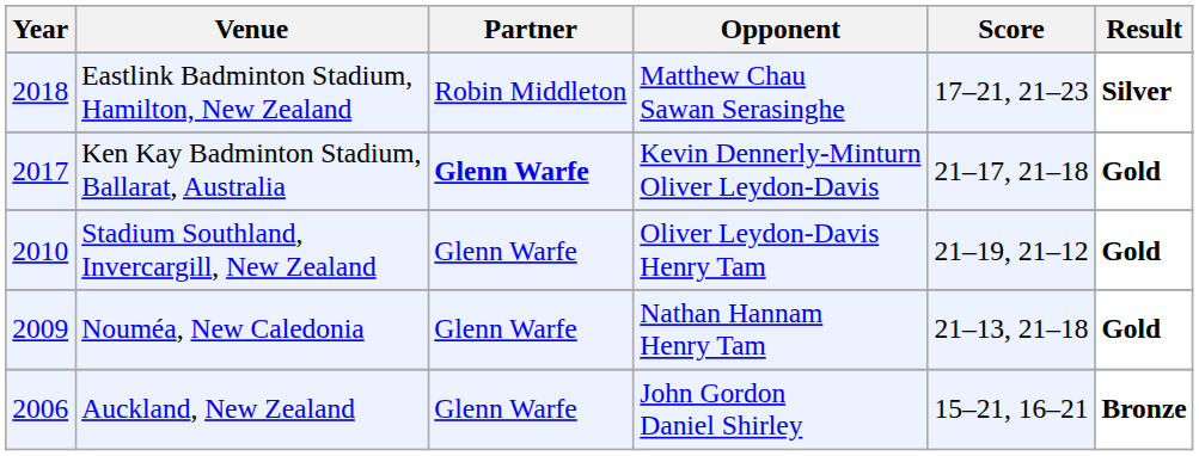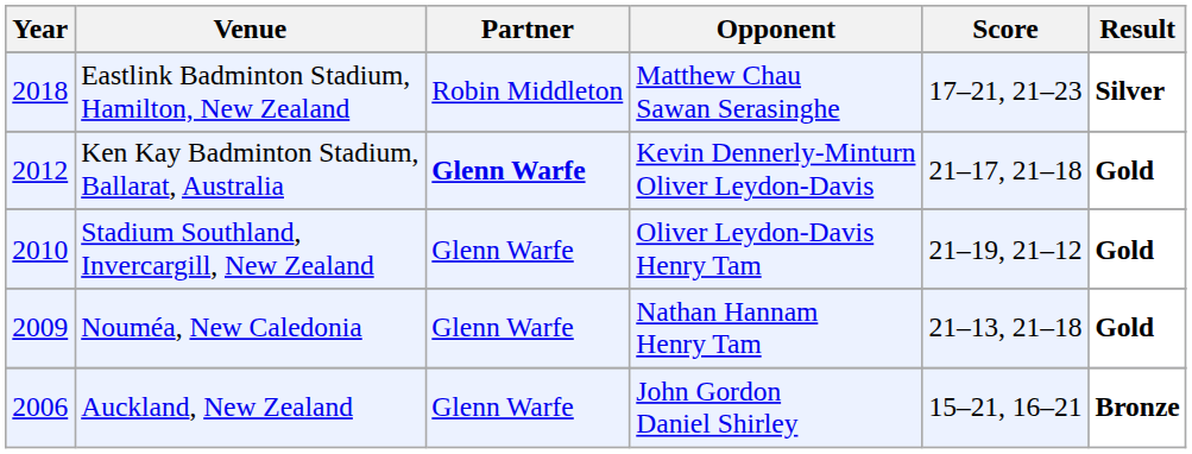 <table class="sortable wikitable" style="font-size: 90%;">
 <tr>
 <th>Year</th>
 <th>Venue</th>
 <th>Partner</th>
 <th>Opponent</th>
 <th>Score</th>
 <th>Result</th>
 </tr>
 <tr>
 </tr>
 <tr style="background:#ECF2FF">
 <td align="center"><a href='#'>2018</a></td>
 <td align="left">Eastlink Badminton Stadium,<br><a href='#'>Hamilton, New Zealand</a></td>
 <td align="left"> <a href='#'>Robin Middleton</a></td>
 <td align="left"> <a href='#'>Matthew Chau</a><br> <a href='#'>Sawan Serasinghe</a></td>
 <td align="left">17–21, 21–23</td>
 <td style="text-align:left; background:white"> <strong>Silver</strong></td>
 </tr>
 <tr>
 </tr>
 <tr style="background:#ECF2FF">
-<td align="center"><a href='#'>2017</a></td>
+<td align="center"><a href='#'>2012</a></td>
 <td align="left">Ken Kay Badminton Stadium,<br><a href='#'>Ballarat</a>, <a href='#'>Australia</a></td>
 <td align="left"><strong> <a href='#'>Glenn Warfe</a></strong></td>
 <td align="left"> <a href='#'>Kevin Dennerly-Minturn</a><br> <a href='#'>Oliver Leydon-Davis</a></td>
 <td align="left">21–17, 21–18</td>
 <td style="text-align:left; background:white"> <strong>Gold</strong></td>
 </tr>
 <tr>
 </tr>
 <tr style="background:#ECF2FF">
 <td align="center"><a href='#'>2010</a></td>
 <td align="left"><a href='#'>Stadium Southland</a>,<br><a href='#'>Invercargill</a>, <a href='#'>New Zealand</a></td>
 <td align="left"> <a href='#'>Glenn Warfe</a></td>
 <td align="left"> <a href='#'>Oliver Leydon-Davis</a><br> <a href='#'>Henry Tam</a></td>
 <td align="left">21–19, 21–12</td>
 <td style="text-align:left; background:white"> <strong>Gold</strong></td>
 </tr>
 <tr>
 </tr>
 <tr style="background:#ECF2FF">
 <td align="center"><a href='#'>2009</a></td>
 <td align="left"><a href='#'>Nouméa</a>, <a href='#'>New Caledonia</a></td>
 <td align="left"> <a href='#'>Glenn Warfe</a></td>
 <td align="left"> <a href='#'>Nathan Hannam</a><br> <a href='#'>Henry Tam</a></td>
 <td align="left">21–13, 21–18</td>
 <td style="text-align:left; background:white"> <strong>Gold</strong></td>
 </tr>
 <tr>
 </tr>
 <tr style="background:#ECF2FF">
 <td align="center"><a href='#'>2006</a></td>
 <td align="left"><a href='#'>Auckland</a>, <a href='#'>New Zealand</a></td>
 <td align="left"> <a href='#'>Glenn Warfe</a></td>
 <td align="left"> <a href='#'>John Gordon</a><br> <a href='#'>Daniel Shirley</a></td>
 <td align="left">15–21, 16–21</td>
 <td style="text-align:left; background:white"> <strong>Bronze</strong></td>
 </tr>
 </table>
